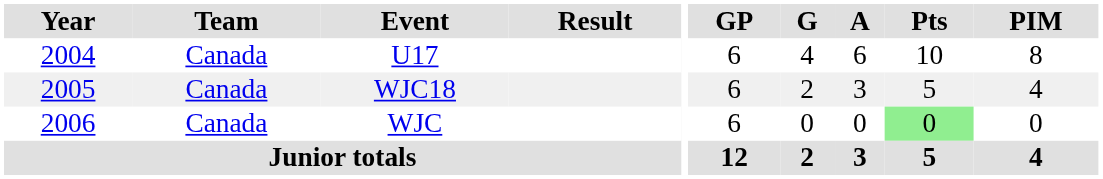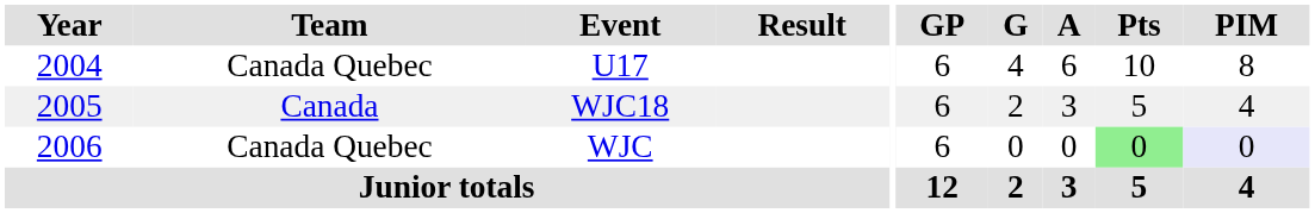 <table border="0" cellpadding="1" cellspacing="0" ID="Table3" style="text-align:center; width:40em">
 <tr ALIGN="center" bgcolor="#e0e0e0">
 <th>Year</th>
 <th>Team</th>
 <th>Event</th>
 <th>Result</th>
 <th rowspan="99" bgcolor="#ffffff"></th>
 <th>GP</th>
 <th>G</th>
 <th>A</th>
 <th>Pts</th>
 <th>PIM</th>
 </tr>
 <tr>
 <td><a href='#'>2004</a></td>
-<td><a href='#'>Canada</a></td>
+<td>Canada Quebec</td>
 <td><a href='#'>U17</a></td>
 <td></td>
 <td>6</td>
 <td>4</td>
 <td>6</td>
 <td>10</td>
 <td>8</td>
 </tr>
 <tr bgcolor="#f0f0f0">
 <td><a href='#'>2005</a></td>
 <td><a href='#'>Canada</a></td>
 <td><a href='#'>WJC18</a></td>
 <td></td>
 <td>6</td>
 <td>2</td>
 <td>3</td>
 <td>5</td>
 <td>4</td>
 </tr>
 <tr>
 <td><a href='#'>2006</a></td>
-<td><a href='#'>Canada</a></td>
+<td>Canada Quebec</td>
 <td><a href='#'>WJC</a></td>
 <td></td>
 <td>6</td>
 <td>0</td>
 <td>0</td>
 <td style="background: lightgreen;">0</td>
-<td>0</td>
+<td style="background: lavender;">0</td>
 </tr>
 <tr bgcolor="#e0e0e0">
 <th colspan="4">Junior totals</th>
 <th>12</th>
 <th>2</th>
 <th>3</th>
 <th>5</th>
 <th>4</th>
 </tr>
 </table>
